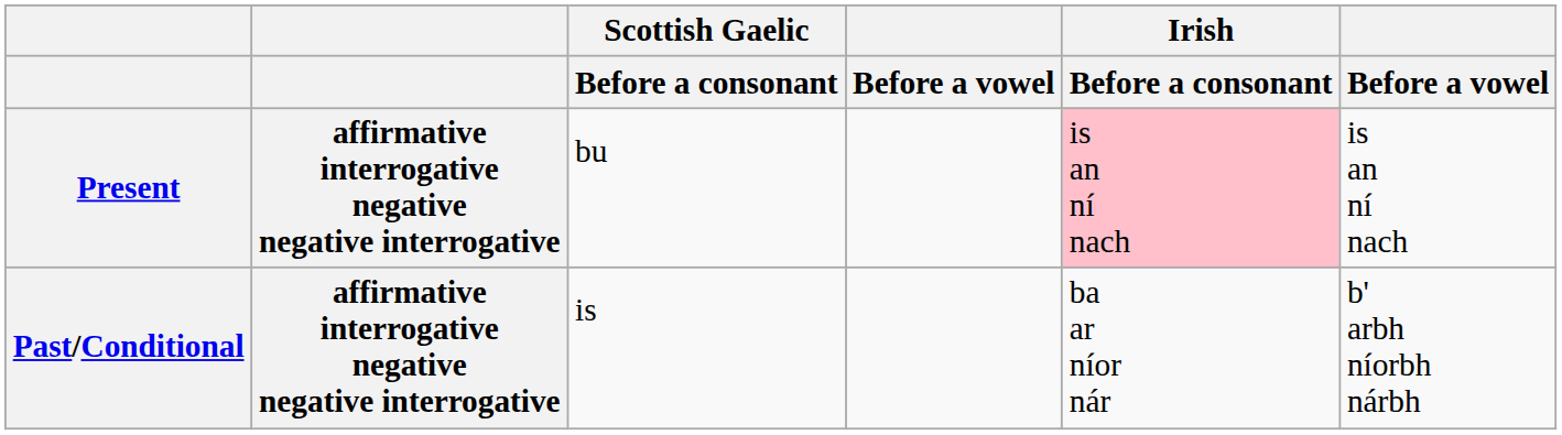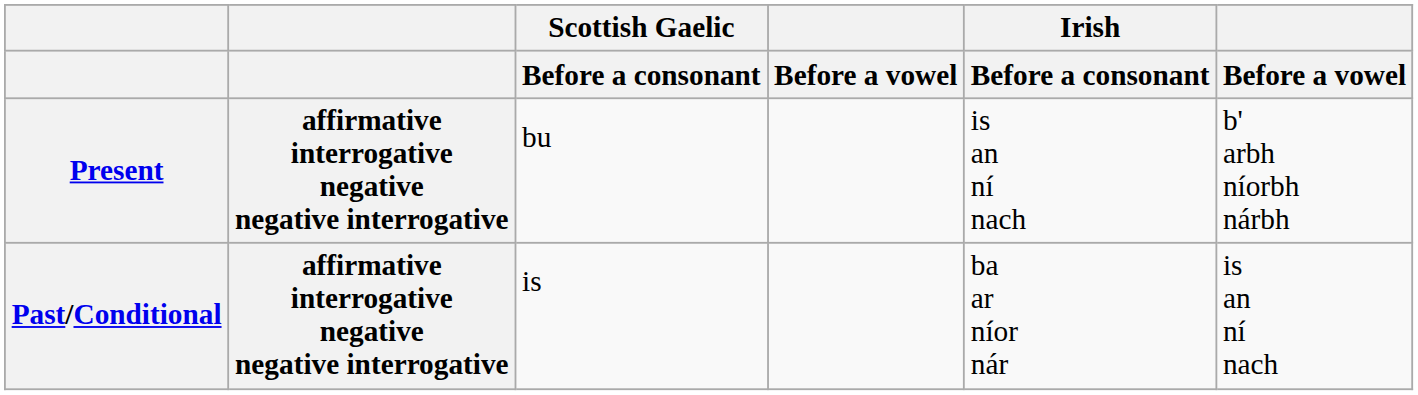 <table class="wikitable">
 <tr>
 <th></th>
 <th></th>
 <th>Scottish Gaelic</th>
 <th></th>
 <th>Irish</th>
 <th></th>
 </tr>
 <tr>
 <th></th>
 <th></th>
 <th>Before a consonant</th>
 <th>Before a vowel</th>
 <th>Before a consonant</th>
 <th>Before a vowel</th>
 </tr>
 <tr>
 <th><a href='#'>Present</a></th>
 <th>affirmative<br>interrogative<br>negative<br>negative interrogative</th>
 <td>bu<br> <br> <br></td>
 <td></td>
-<td style="background: pink;">is<br>an<br>ní<br>nach</td>
 <td>is<br>an<br>ní<br>nach</td>
+<td>b'<br>arbh<br>níorbh<br>nárbh</td>
 </tr>
 <tr>
 <th><a href='#'>Past</a>/<a href='#'>Conditional</a></th>
 <th>affirmative<br>interrogative<br>negative<br>negative interrogative</th>
 <td>is<br> <br> <br></td>
 <td></td>
 <td>ba<br>ar<br>níor<br>nár</td>
-<td>b'<br>arbh<br>níorbh<br>nárbh</td>
+<td>is<br>an<br>ní<br>nach</td>
 </tr>
 </table>
